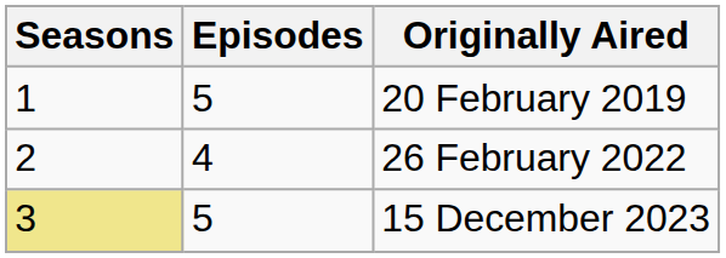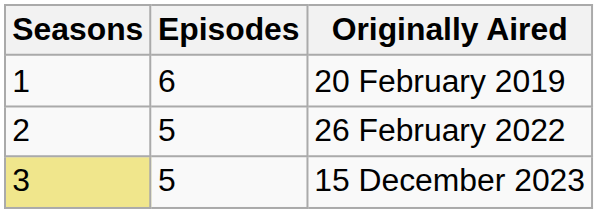 <table class="wikitable">
 <tr>
 <th>Seasons</th>
 <th>Episodes</th>
 <th>Originally Aired</th>
 </tr>
 <tr>
 <td>1</td>
-<td>5</td>
+<td>6</td>
 <td>20 February 2019</td>
 </tr>
 <tr>
 <td>2</td>
-<td>4</td>
+<td>5</td>
 <td>26 February 2022</td>
 </tr>
 <tr>
 <td style="background: khaki;">3</td>
 <td>5</td>
 <td>15 December 2023</td>
 </tr>
 </table>
